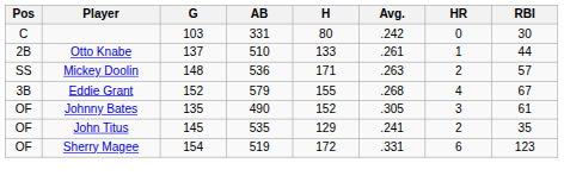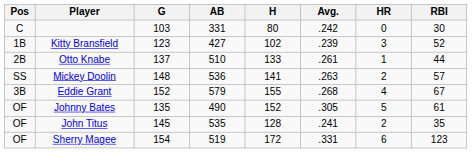 <table class="wikitable sortable">
 <tr>
 <th bgcolor="#DDDDFF" width="5%">Pos</th>
 <th bgcolor="#DDDDFF" width="16%">Player</th>
 <th bgcolor="#DDDDFF" width="9%">G</th>
 <th bgcolor="#DDDDFF" width="9%">AB</th>
 <th bgcolor="#DDDDFF" width="9%">H</th>
 <th bgcolor="#DDDDFF" width="9%">Avg.</th>
 <th bgcolor="#DDDDFF" width="9%">HR</th>
 <th bgcolor="#DDDDFF" width="9%">RBI</th>
 </tr>
 <tr align="center">
 <td>C</td>
 <td></td>
 <td>103</td>
 <td>331</td>
 <td>80</td>
 <td>.242</td>
 <td>0</td>
 <td>30</td>
 </tr>
 <tr align="center">
+<td>1B</td>
+<td><a href='#'>Kitty Bransfield</a></td>
+<td>123</td>
+<td>427</td>
+<td>102</td>
+<td>.239</td>
+<td>3</td>
+<td>52</td>
+</tr>
+<tr align="center">
 <td>2B</td>
 <td><a href='#'>Otto Knabe</a></td>
 <td>137</td>
 <td>510</td>
 <td>133</td>
 <td>.261</td>
 <td>1</td>
 <td>44</td>
 </tr>
 <tr align="center">
 <td>SS</td>
 <td><a href='#'>Mickey Doolin</a></td>
 <td>148</td>
 <td>536</td>
-<td>171</td>
+<td>141</td>
 <td>.263</td>
 <td>2</td>
 <td>57</td>
 </tr>
 <tr align="center">
 <td>3B</td>
 <td><a href='#'>Eddie Grant</a></td>
 <td>152</td>
 <td>579</td>
 <td>155</td>
 <td>.268</td>
 <td>4</td>
 <td>67</td>
 </tr>
 <tr align="center">
 <td>OF</td>
 <td><a href='#'>Johnny Bates</a></td>
 <td>135</td>
 <td>490</td>
 <td>152</td>
 <td>.305</td>
-<td>3</td>
+<td>5</td>
 <td>61</td>
 </tr>
 <tr align="center">
 <td>OF</td>
 <td><a href='#'>John Titus</a></td>
 <td>145</td>
 <td>535</td>
-<td>129</td>
+<td>128</td>
 <td>.241</td>
 <td>2</td>
 <td>35</td>
 </tr>
 <tr align="center">
 <td>OF</td>
 <td><a href='#'>Sherry Magee</a></td>
 <td>154</td>
 <td>519</td>
 <td>172</td>
 <td>.331</td>
 <td>6</td>
 <td>123</td>
 </tr>
 </table>
